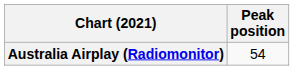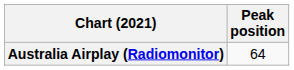 <table class="wikitable plainrowheaders" style="text-align:center">
 <tr>
 <th scope="col">Chart (2021)</th>
 <th scope="col">Peak<br>position</th>
 </tr>
 <tr>
 <th scope="row">Australia Airplay (<a href='#'>Radiomonitor</a>)</th>
-<td>54</td>
+<td>64</td>
 </tr>
 </table>
